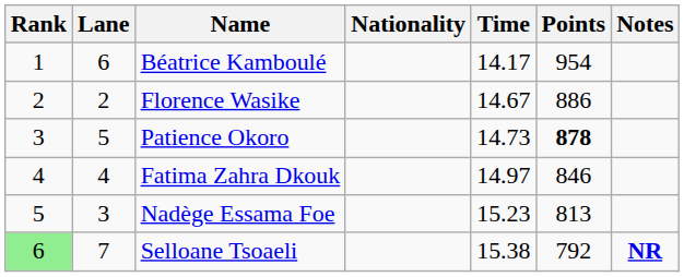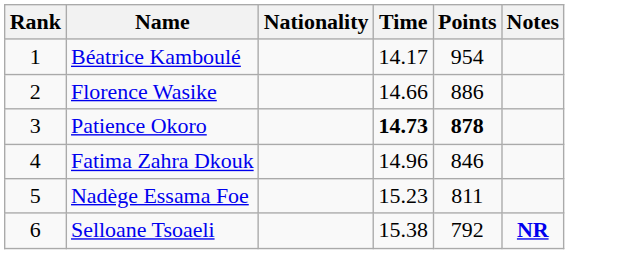 <table class="wikitable sortable" style="text-align:center">
 <tr>
 <th>Rank</th>
-<th>Lane</th>
 <th>Name</th>
 <th>Nationality</th>
 <th>Time</th>
 <th>Points</th>
 <th>Notes</th>
 </tr>
 <tr>
 <td>1</td>
-<td>6</td>
 <td align="left"><a href='#'>Béatrice Kamboulé</a></td>
 <td align=left></td>
 <td>14.17</td>
 <td>954</td>
 <td></td>
 </tr>
 <tr>
 <td>2</td>
-<td>2</td>
 <td align="left"><a href='#'>Florence Wasike</a></td>
 <td align=left></td>
-<td>14.67</td>
+<td>14.66</td>
 <td>886</td>
 <td></td>
 </tr>
 <tr>
 <td>3</td>
-<td>5</td>
 <td align="left"><a href='#'>Patience Okoro</a></td>
 <td align=left></td>
-<td>14.73</td>
+<td><strong>14.73</strong></td>
 <td><strong>878</strong></td>
 <td></td>
 </tr>
 <tr>
 <td>4</td>
-<td>4</td>
 <td align="left"><a href='#'>Fatima Zahra Dkouk</a></td>
 <td align=left></td>
-<td>14.97</td>
+<td>14.96</td>
 <td>846</td>
 <td></td>
 </tr>
 <tr>
 <td>5</td>
-<td>3</td>
 <td align="left"><a href='#'>Nadège Essama Foe</a></td>
 <td align=left></td>
 <td>15.23</td>
-<td>813</td>
+<td>811</td>
 <td></td>
 </tr>
 <tr>
-<td style="background: lightgreen;">6</td>
-<td>7</td>
+<td>6</td>
 <td align="left"><a href='#'>Selloane Tsoaeli</a></td>
 <td align=left></td>
 <td>15.38</td>
 <td>792</td>
 <td><strong><a href='#'>NR</a></strong></td>
 </tr>
 </table>
